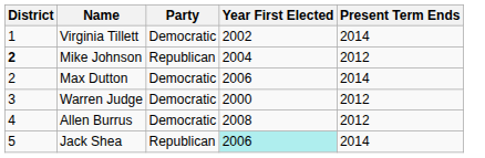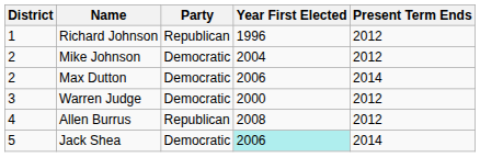 <table class="wikitable">
 <tr>
 <th>District</th>
 <th>Name</th>
 <th>Party</th>
 <th>Year First Elected</th>
 <th>Present Term Ends</th>
 </tr>
 <tr>
 <td>1</td>
-<td>Virginia Tillett</td>
-<td>Democratic</td>
-<td>2002</td>
-<td>2014</td>
+<td>Richard Johnson</td>
+<td>Republican</td>
+<td>1996</td>
+<td>2012</td>
 </tr>
 <tr>
-<td><strong>2</strong></td>
+<td>2</td>
 <td>Mike Johnson</td>
-<td>Republican</td>
+<td>Democratic</td>
 <td>2004</td>
 <td>2012</td>
 </tr>
 <tr>
 <td>2</td>
 <td>Max Dutton</td>
 <td>Democratic</td>
 <td>2006</td>
 <td>2014</td>
 </tr>
 <tr>
 <td>3</td>
 <td>Warren Judge</td>
 <td>Democratic</td>
 <td>2000</td>
 <td>2012</td>
 </tr>
 <tr>
 <td>4</td>
 <td>Allen Burrus</td>
-<td>Democratic</td>
+<td>Republican</td>
 <td>2008</td>
 <td>2012</td>
 </tr>
 <tr>
 <td>5</td>
 <td>Jack Shea</td>
-<td>Republican</td>
+<td>Democratic</td>
 <td style="background: paleturquoise;">2006</td>
 <td>2014</td>
 </tr>
 </table>
